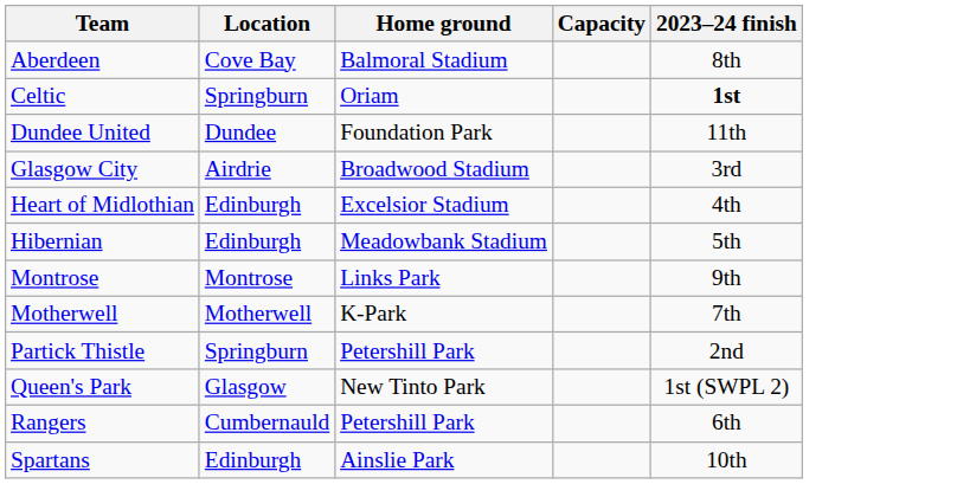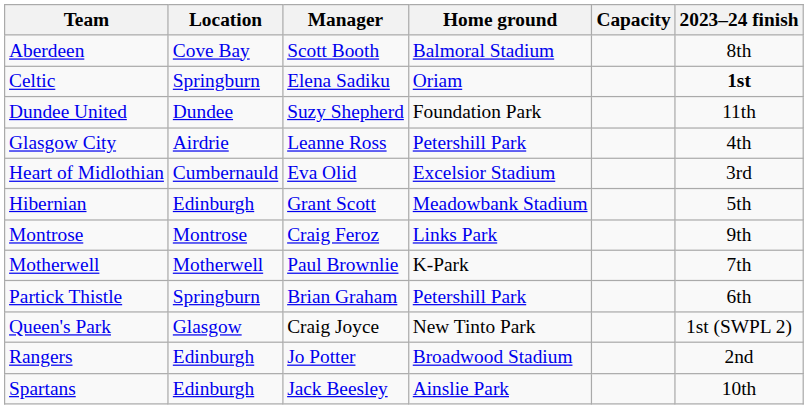 <table class="wikitable sortable">
 <tr>
 <th>Team</th>
 <th>Location</th>
+<th>Manager</th>
 <th>Home ground</th>
 <th>Capacity</th>
 <th data-sort-type="number">2023–24 finish</th>
 </tr>
 <tr>
 <td><a href='#'>Aberdeen</a></td>
 <td><a href='#'>Cove Bay</a></td>
+<td> <a href='#'>Scott Booth</a></td>
 <td><a href='#'>Balmoral Stadium</a></td>
 <td></td>
 <td align=center>8th</td>
 </tr>
 <tr>
 <td><a href='#'>Celtic</a></td>
 <td><a href='#'>Springburn</a></td>
+<td> <a href='#'>Elena Sadiku</a></td>
 <td><a href='#'>Oriam</a></td>
 <td></td>
 <td align=center><strong>1st</strong></td>
 </tr>
 <tr>
 <td><a href='#'>Dundee United</a></td>
 <td><a href='#'>Dundee</a></td>
+<td> <a href='#'>Suzy Shepherd</a></td>
 <td>Foundation Park</td>
 <td></td>
 <td align="center">11th</td>
 </tr>
 <tr>
 <td><a href='#'>Glasgow City</a></td>
 <td><a href='#'>Airdrie</a></td>
-<td><a href='#'>Broadwood Stadium</a></td>
+<td> <a href='#'>Leanne Ross</a></td>
+<td><a href='#'>Petershill Park</a></td>
+<td></td>
+<td align=center>4th</td>
+</tr>
+<tr>
+<td><a href='#'>Heart of Midlothian</a></td>
+<td><a href='#'>Cumbernauld</a></td>
+<td> <a href='#'>Eva Olid</a></td>
+<td><a href='#'>Excelsior Stadium</a></td>
 <td></td>
 <td align="center">3rd</td>
 </tr>
 <tr>
-<td><a href='#'>Heart of Midlothian</a></td>
-<td><a href='#'>Edinburgh</a></td>
-<td><a href='#'>Excelsior Stadium</a></td>
-<td></td>
-<td align=center>4th</td>
-</tr>
-<tr>
 <td><a href='#'>Hibernian</a></td>
 <td><a href='#'>Edinburgh</a></td>
+<td> <a href='#'>Grant Scott</a></td>
 <td><a href='#'>Meadowbank Stadium</a></td>
 <td></td>
 <td align=center>5th</td>
 </tr>
 <tr>
 <td><a href='#'>Montrose</a></td>
 <td><a href='#'>Montrose</a></td>
+<td> <a href='#'>Craig Feroz</a></td>
 <td><a href='#'>Links Park</a></td>
 <td></td>
 <td align=center>9th</td>
 </tr>
 <tr>
 <td><a href='#'>Motherwell</a></td>
 <td><a href='#'>Motherwell</a></td>
+<td> <a href='#'>Paul Brownlie</a></td>
 <td>K-Park</td>
 <td></td>
 <td align=center>7th</td>
 </tr>
 <tr>
 <td><a href='#'>Partick Thistle</a></td>
 <td><a href='#'>Springburn</a></td>
+<td> <a href='#'>Brian Graham</a></td>
 <td><a href='#'>Petershill Park</a></td>
 <td></td>
-<td align=center>2nd</td>
+<td align=center>6th</td>
 </tr>
 <tr>
 <td><a href='#'>Queen's Park</a></td>
 <td><a href='#'>Glasgow</a></td>
+<td> Craig Joyce</td>
 <td>New Tinto Park</td>
 <td></td>
 <td align=center>1st (SWPL 2)</td>
 </tr>
 <tr>
 <td><a href='#'>Rangers</a></td>
-<td><a href='#'>Cumbernauld</a></td>
-<td><a href='#'>Petershill Park</a></td>
+<td><a href='#'>Edinburgh</a></td>
+<td> <a href='#'>Jo Potter</a></td>
+<td><a href='#'>Broadwood Stadium</a></td>
 <td></td>
-<td align=center>6th</td>
+<td align=center>2nd</td>
 </tr>
 <tr>
 <td><a href='#'>Spartans</a></td>
 <td><a href='#'>Edinburgh</a></td>
+<td> <a href='#'>Jack Beesley</a></td>
 <td><a href='#'>Ainslie Park</a></td>
 <td></td>
 <td align=center>10th</td>
 </tr>
 </table>
